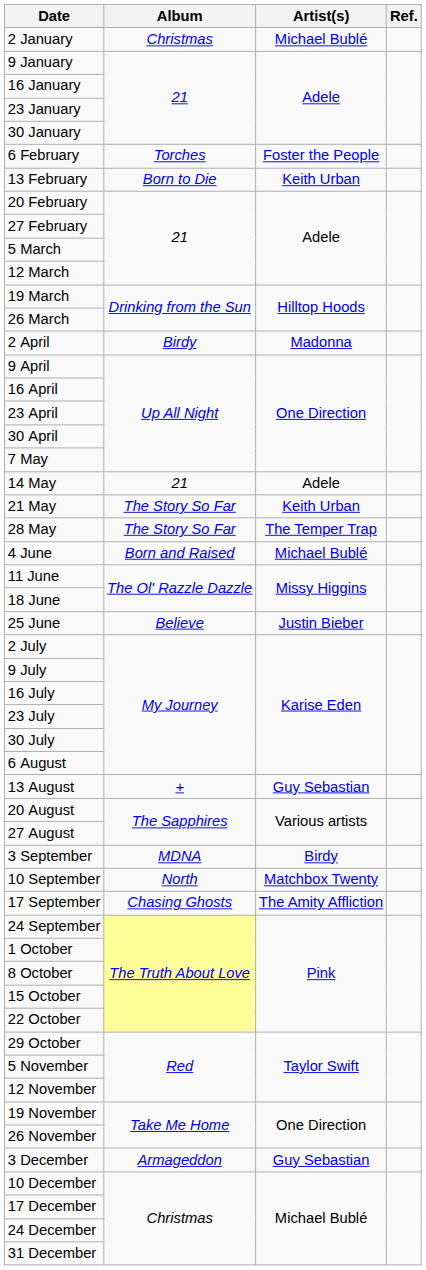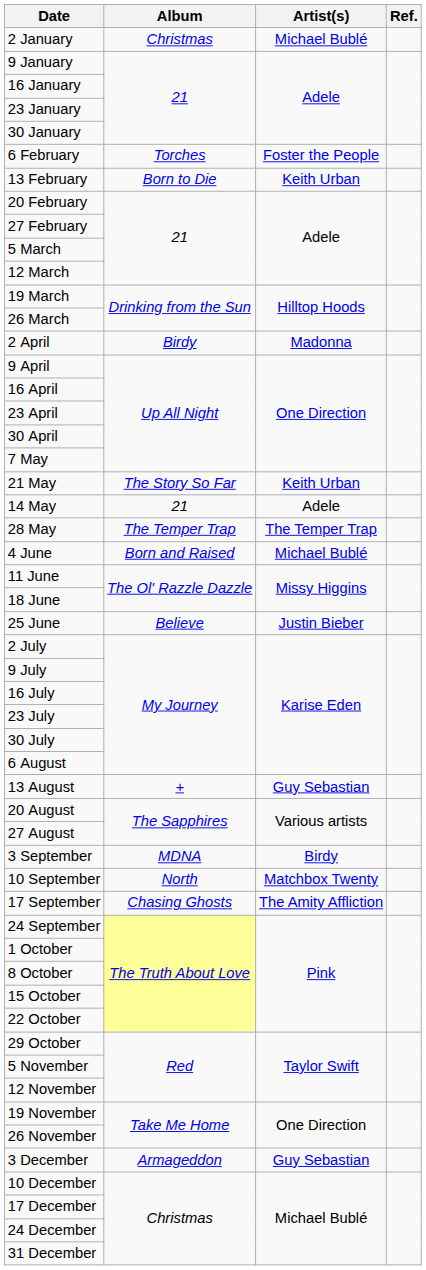 <table class="wikitable">
 <tr>
 <th style="text-align: center;">Date</th>
 <th style="text-align: center;">Album</th>
 <th style="text-align: center;">Artist(s)</th>
 <th style="text-align: center;">Ref.</th>
 </tr>
 <tr>
 <td>2 January</td>
 <td style="text-align: center;"><em><a href='#'>Christmas</a></em></td>
 <td style="text-align: center;"><a href='#'>Michael Bublé</a></td>
 <td style="text-align: center;"></td>
 </tr>
 <tr>
 <td>9 January</td>
 <td rowspan="4" style="text-align: center;"><em><a href='#'>21</a></em></td>
 <td rowspan="4" style="text-align: center;"><a href='#'>Adele</a></td>
 <td rowspan="4" style="text-align: center;"></td>
 </tr>
 <tr>
 <td>16 January</td>
 </tr>
 <tr>
 <td>23 January</td>
 </tr>
 <tr>
 <td>30 January</td>
 </tr>
 <tr>
 <td>6 February</td>
 <td style="text-align: center;"><em><a href='#'>Torches</a></em></td>
 <td style="text-align: center;"><a href='#'>Foster the People</a></td>
 <td style="text-align: center;"></td>
 </tr>
 <tr>
 <td>13 February</td>
 <td style="text-align: center;"><em><a href='#'>Born to Die</a></em></td>
 <td style="text-align: center;"><a href='#'>Keith Urban</a></td>
 <td style="text-align: center;"></td>
 </tr>
 <tr>
 <td>20 February</td>
 <td rowspan="4" style="text-align: center;"><em>21</em></td>
 <td rowspan="4" style="text-align: center;">Adele</td>
 <td rowspan="4" style="text-align: center;"></td>
 </tr>
 <tr>
 <td>27 February</td>
 </tr>
 <tr>
 <td>5 March</td>
 </tr>
 <tr>
 <td>12 March</td>
 </tr>
 <tr>
 <td>19 March</td>
 <td rowspan="2" style="text-align: center;"><em><a href='#'>Drinking from the Sun</a></em></td>
 <td rowspan="2" style="text-align: center;"><a href='#'>Hilltop Hoods</a></td>
 <td rowspan="2" style="text-align: center;"></td>
 </tr>
 <tr>
 <td>26 March</td>
 </tr>
 <tr>
 <td>2 April</td>
 <td style="text-align: center;"><em><a href='#'>Birdy</a></em></td>
 <td style="text-align: center;"><a href='#'>Madonna</a></td>
 <td style="text-align: center;"></td>
 </tr>
 <tr>
 <td>9 April</td>
 <td rowspan="5" style="text-align: center;"><em><a href='#'>Up All Night</a></em></td>
 <td rowspan="5" style="text-align: center;"><a href='#'>One Direction</a></td>
 <td rowspan="5" style="text-align: center;"></td>
 </tr>
 <tr>
 <td>16 April</td>
 </tr>
 <tr>
 <td>23 April</td>
 </tr>
 <tr>
 <td>30 April</td>
 </tr>
 <tr>
 <td>7 May</td>
 </tr>
 <tr>
+<td>21 May</td>
+<td style="text-align: center;"><em><a href='#'>The Story So Far</a></em></td>
+<td style="text-align: center;"><a href='#'>Keith Urban</a></td>
+<td style="text-align: center;"></td>
+</tr>
+<tr>
 <td>14 May</td>
 <td style="text-align: center;"><em>21</em></td>
 <td style="text-align: center;">Adele</td>
 <td style="text-align: center;"></td>
 </tr>
 <tr>
-<td>21 May</td>
-<td style="text-align: center;"><em><a href='#'>The Story So Far</a></em></td>
-<td style="text-align: center;"><a href='#'>Keith Urban</a></td>
-<td style="text-align: center;"></td>
-</tr>
-<tr>
 <td>28 May</td>
-<td style="text-align: center;"><em><a href='#'>The Story So Far</a></em></td>
+<td style="text-align: center;"><em><a href='#'>The Temper Trap</a></em></td>
 <td style="text-align: center;"><a href='#'>The Temper Trap</a></td>
 <td style="text-align: center;"></td>
 </tr>
 <tr>
 <td>4 June</td>
 <td style="text-align: center;"><em><a href='#'>Born and Raised</a></em></td>
 <td style="text-align: center;"><a href='#'>Michael Bublé</a></td>
 <td style="text-align: center;"></td>
 </tr>
 <tr>
 <td>11 June</td>
 <td rowspan="2" style="text-align: center;"><em><a href='#'>The Ol' Razzle Dazzle</a></em></td>
 <td rowspan="2" style="text-align: center;"><a href='#'>Missy Higgins</a></td>
 <td rowspan="2" style="text-align: center;"></td>
 </tr>
 <tr>
 <td>18 June</td>
 </tr>
 <tr>
 <td>25 June</td>
 <td style="text-align: center;"><em><a href='#'>Believe</a></em></td>
 <td style="text-align: center;"><a href='#'>Justin Bieber</a></td>
 <td style="text-align: center;"></td>
 </tr>
 <tr>
 <td>2 July</td>
 <td rowspan="6" style="text-align: center;"><em><a href='#'>My Journey</a></em></td>
 <td rowspan="6" style="text-align: center;"><a href='#'>Karise Eden</a></td>
 <td rowspan="6" style="text-align: center;"></td>
 </tr>
 <tr>
 <td>9 July</td>
 </tr>
 <tr>
 <td>16 July</td>
 </tr>
 <tr>
 <td>23 July</td>
 </tr>
 <tr>
 <td>30 July</td>
 </tr>
 <tr>
 <td>6 August</td>
 </tr>
 <tr>
 <td>13 August</td>
 <td style="text-align: center;"><em><a href='#'>+</a></em></td>
 <td style="text-align: center;"><a href='#'>Guy Sebastian</a></td>
 <td style="text-align: center;"></td>
 </tr>
 <tr>
 <td>20 August</td>
 <td rowspan="2" style="text-align: center;"><em><a href='#'>The Sapphires</a></em></td>
 <td rowspan="2" style="text-align: center;">Various artists</td>
 <td rowspan="2" style="text-align: center;"></td>
 </tr>
 <tr>
 <td>27 August</td>
 </tr>
 <tr>
 <td>3 September</td>
 <td style="text-align: center;"><em><a href='#'>MDNA</a></em></td>
 <td style="text-align: center;"><a href='#'>Birdy</a></td>
 <td style="text-align: center;"></td>
 </tr>
 <tr>
 <td>10 September</td>
 <td style="text-align: center;"><em><a href='#'>North</a></em></td>
 <td style="text-align: center;"><a href='#'>Matchbox Twenty</a></td>
 <td style="text-align: center;"></td>
 </tr>
 <tr>
 <td>17 September</td>
 <td style="text-align: center;"><em><a href='#'>Chasing Ghosts</a></em></td>
 <td style="text-align: center;"><a href='#'>The Amity Affliction</a></td>
 <td style="text-align: center;"></td>
 </tr>
 <tr>
 <td>24 September</td>
 <td bgcolor= #FFFF99 rowspan="5" style="text-align: center;"><em><a href='#'>The Truth About Love</a></em></td>
 <td rowspan="5" style="text-align: center;"><a href='#'>Pink</a></td>
 <td rowspan="5" style="text-align: center;"></td>
 </tr>
 <tr>
 <td>1 October</td>
 </tr>
 <tr>
 <td>8 October</td>
 </tr>
 <tr>
 <td>15 October</td>
 </tr>
 <tr>
 <td>22 October</td>
 </tr>
 <tr>
 <td>29 October</td>
 <td rowspan="3" style="text-align: center;"><em><a href='#'>Red</a></em></td>
 <td rowspan="3" style="text-align: center;"><a href='#'>Taylor Swift</a></td>
 <td rowspan="3" style="text-align: center;"></td>
 </tr>
 <tr>
 <td>5 November</td>
 </tr>
 <tr>
 <td>12 November</td>
 </tr>
 <tr>
 <td>19 November</td>
 <td rowspan="2" style="text-align: center;"><em><a href='#'>Take Me Home</a></em></td>
 <td rowspan="2" style="text-align: center;">One Direction</td>
 <td rowspan="2" style="text-align: center;"></td>
 </tr>
 <tr>
 <td>26 November</td>
 </tr>
 <tr>
 <td>3 December</td>
 <td style="text-align: center;"><em><a href='#'>Armageddon</a></em></td>
 <td style="text-align: center;"><a href='#'>Guy Sebastian</a></td>
 <td style="text-align: center;"></td>
 </tr>
 <tr>
 <td>10 December</td>
 <td rowspan="4" style="text-align: center;"><em>Christmas</em></td>
 <td rowspan="4" style="text-align: center;">Michael Bublé</td>
 <td rowspan="4" style="text-align: center;"></td>
 </tr>
 <tr>
 <td>17 December</td>
 </tr>
 <tr>
 <td>24 December</td>
 </tr>
 <tr>
 <td>31 December</td>
 </tr>
 </table>
